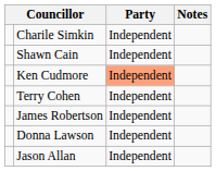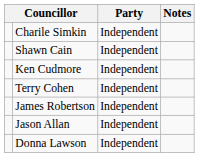 <table class="wikitable">
 <tr>
 <th colspan="2">Councillor</th>
 <th>Party</th>
 <th>Notes</th>
 </tr>
 <tr>
 <td> </td>
 <td>Charile Simkin</td>
 <td>Independent</td>
 <td></td>
 </tr>
 <tr>
 <td> </td>
 <td>Shawn Cain</td>
 <td>Independent</td>
 <td></td>
 </tr>
 <tr>
 <td> </td>
 <td>Ken Cudmore</td>
-<td style="background: lightsalmon;">Independent</td>
+<td>Independent</td>
 <td></td>
 </tr>
 <tr>
 <td> </td>
 <td>Terry Cohen</td>
 <td>Independent</td>
 <td></td>
 </tr>
 <tr>
 <td> </td>
 <td>James Robertson</td>
 <td>Independent</td>
 <td></td>
 </tr>
 <tr>
 <td> </td>
-<td>Donna Lawson</td>
+<td>Jason Allan</td>
 <td>Independent</td>
 <td></td>
 </tr>
 <tr>
 <td> </td>
-<td>Jason Allan</td>
+<td>Donna Lawson</td>
 <td>Independent</td>
 <td></td>
 </tr>
 </table>
